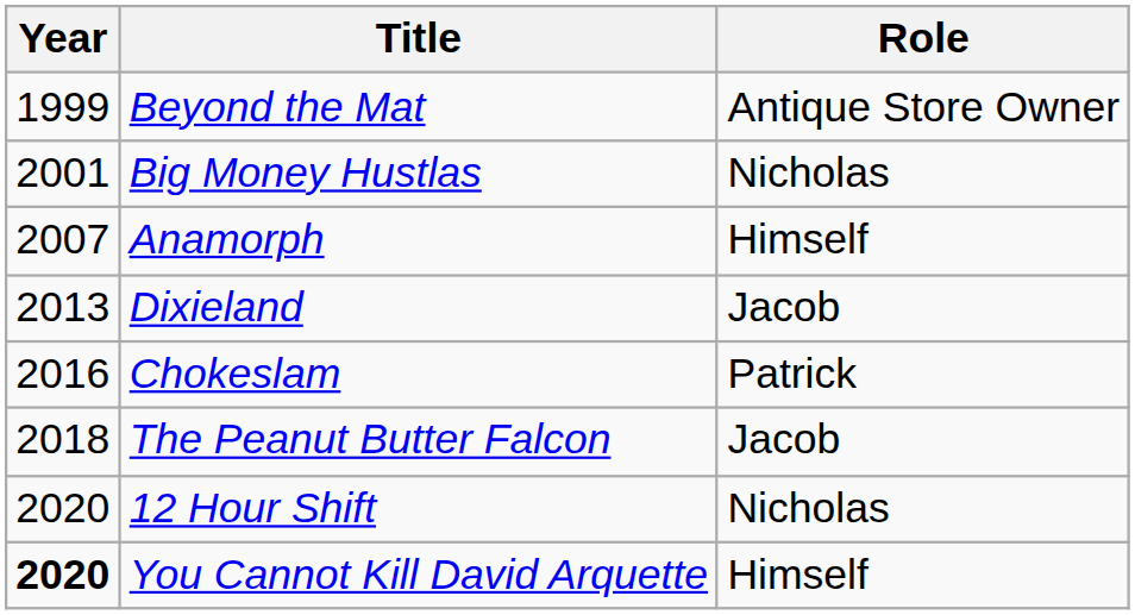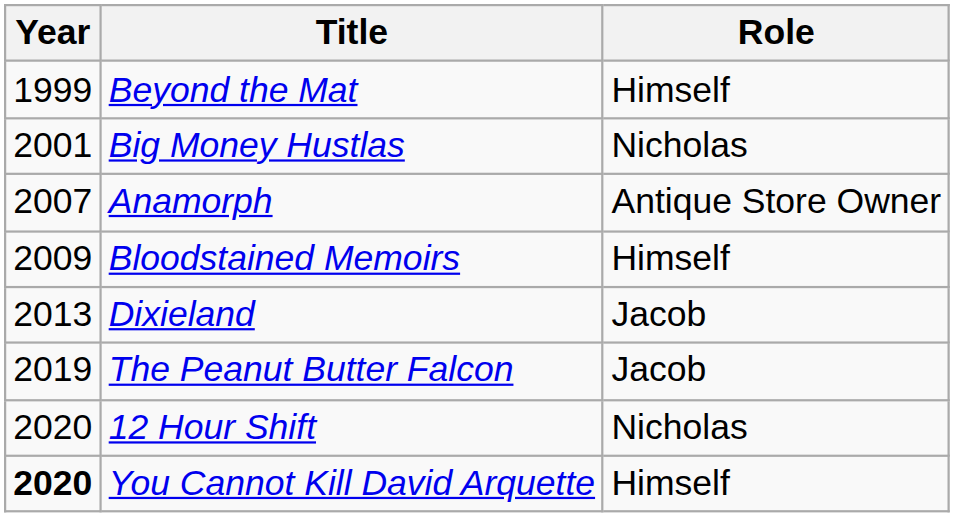 <table class="wikitable sortable">
 <tr>
 <th scope="col">Year</th>
 <th scope="col">Title</th>
 <th scope="col">Role</th>
 </tr>
 <tr>
 <td>1999</td>
 <td scope="row"><em><a href='#'>Beyond the Mat</a></em></td>
-<td>Antique Store Owner</td>
+<td>Himself</td>
 </tr>
 <tr>
 <td>2001</td>
 <td scope="row"><em><a href='#'>Big Money Hustlas</a></em></td>
 <td>Nicholas</td>
 </tr>
 <tr>
 <td>2007</td>
 <td scope="row"><em><a href='#'>Anamorph</a></em></td>
+<td>Antique Store Owner</td>
+</tr>
+<tr>
+<td>2009</td>
+<td scope="row"><em><a href='#'>Bloodstained Memoirs</a></em></td>
 <td>Himself</td>
 </tr>
 <tr>
 <td>2013</td>
 <td scope="row"><em><a href='#'>Dixieland</a></em></td>
 <td>Jacob</td>
 </tr>
 <tr>
-<td>2016</td>
-<td scope="row"><em><a href='#'>Chokeslam</a></em></td>
-<td>Patrick</td>
-</tr>
-<tr>
-<td>2018</td>
+<td>2019</td>
 <td scope="row"><em><a href='#'>The Peanut Butter Falcon</a></em></td>
 <td>Jacob</td>
 </tr>
 <tr>
 <td>2020</td>
 <td scope="row"><em><a href='#'>12 Hour Shift</a></em></td>
 <td>Nicholas</td>
 </tr>
 <tr>
 <td><strong>2020</strong></td>
 <td scope="row"><em><a href='#'>You Cannot Kill David Arquette</a></em></td>
 <td>Himself</td>
 </tr>
 </table>
